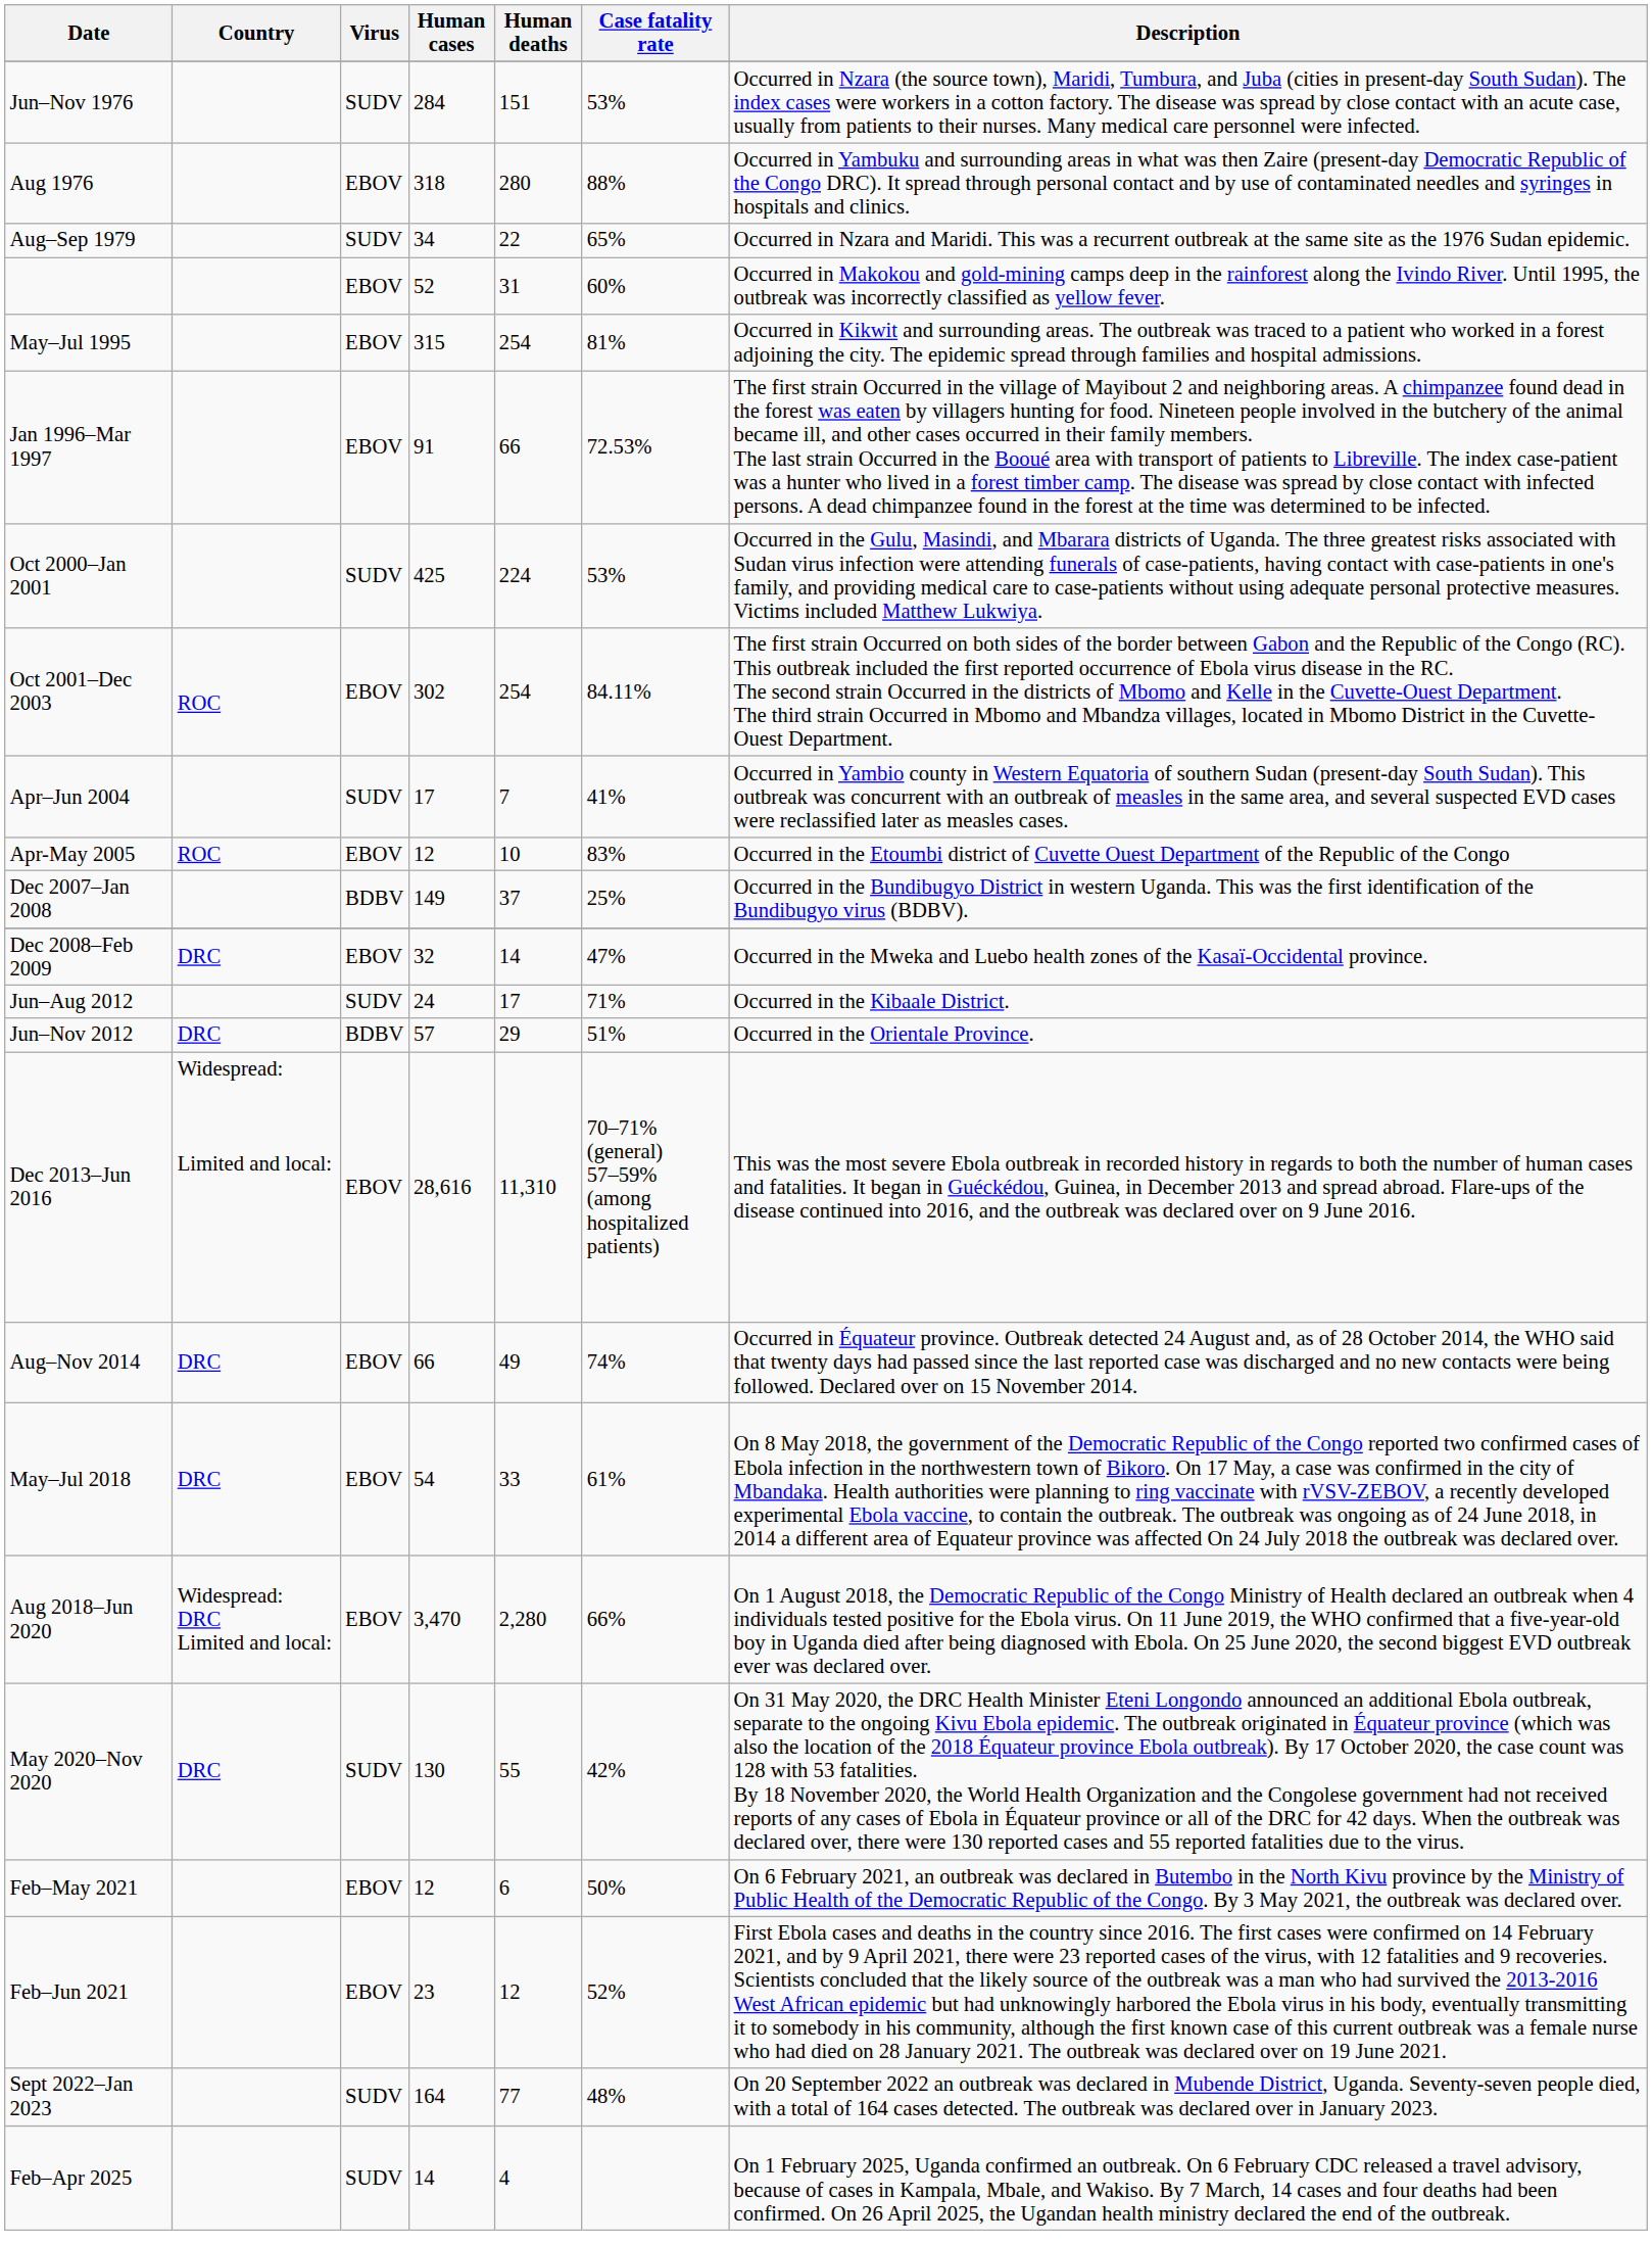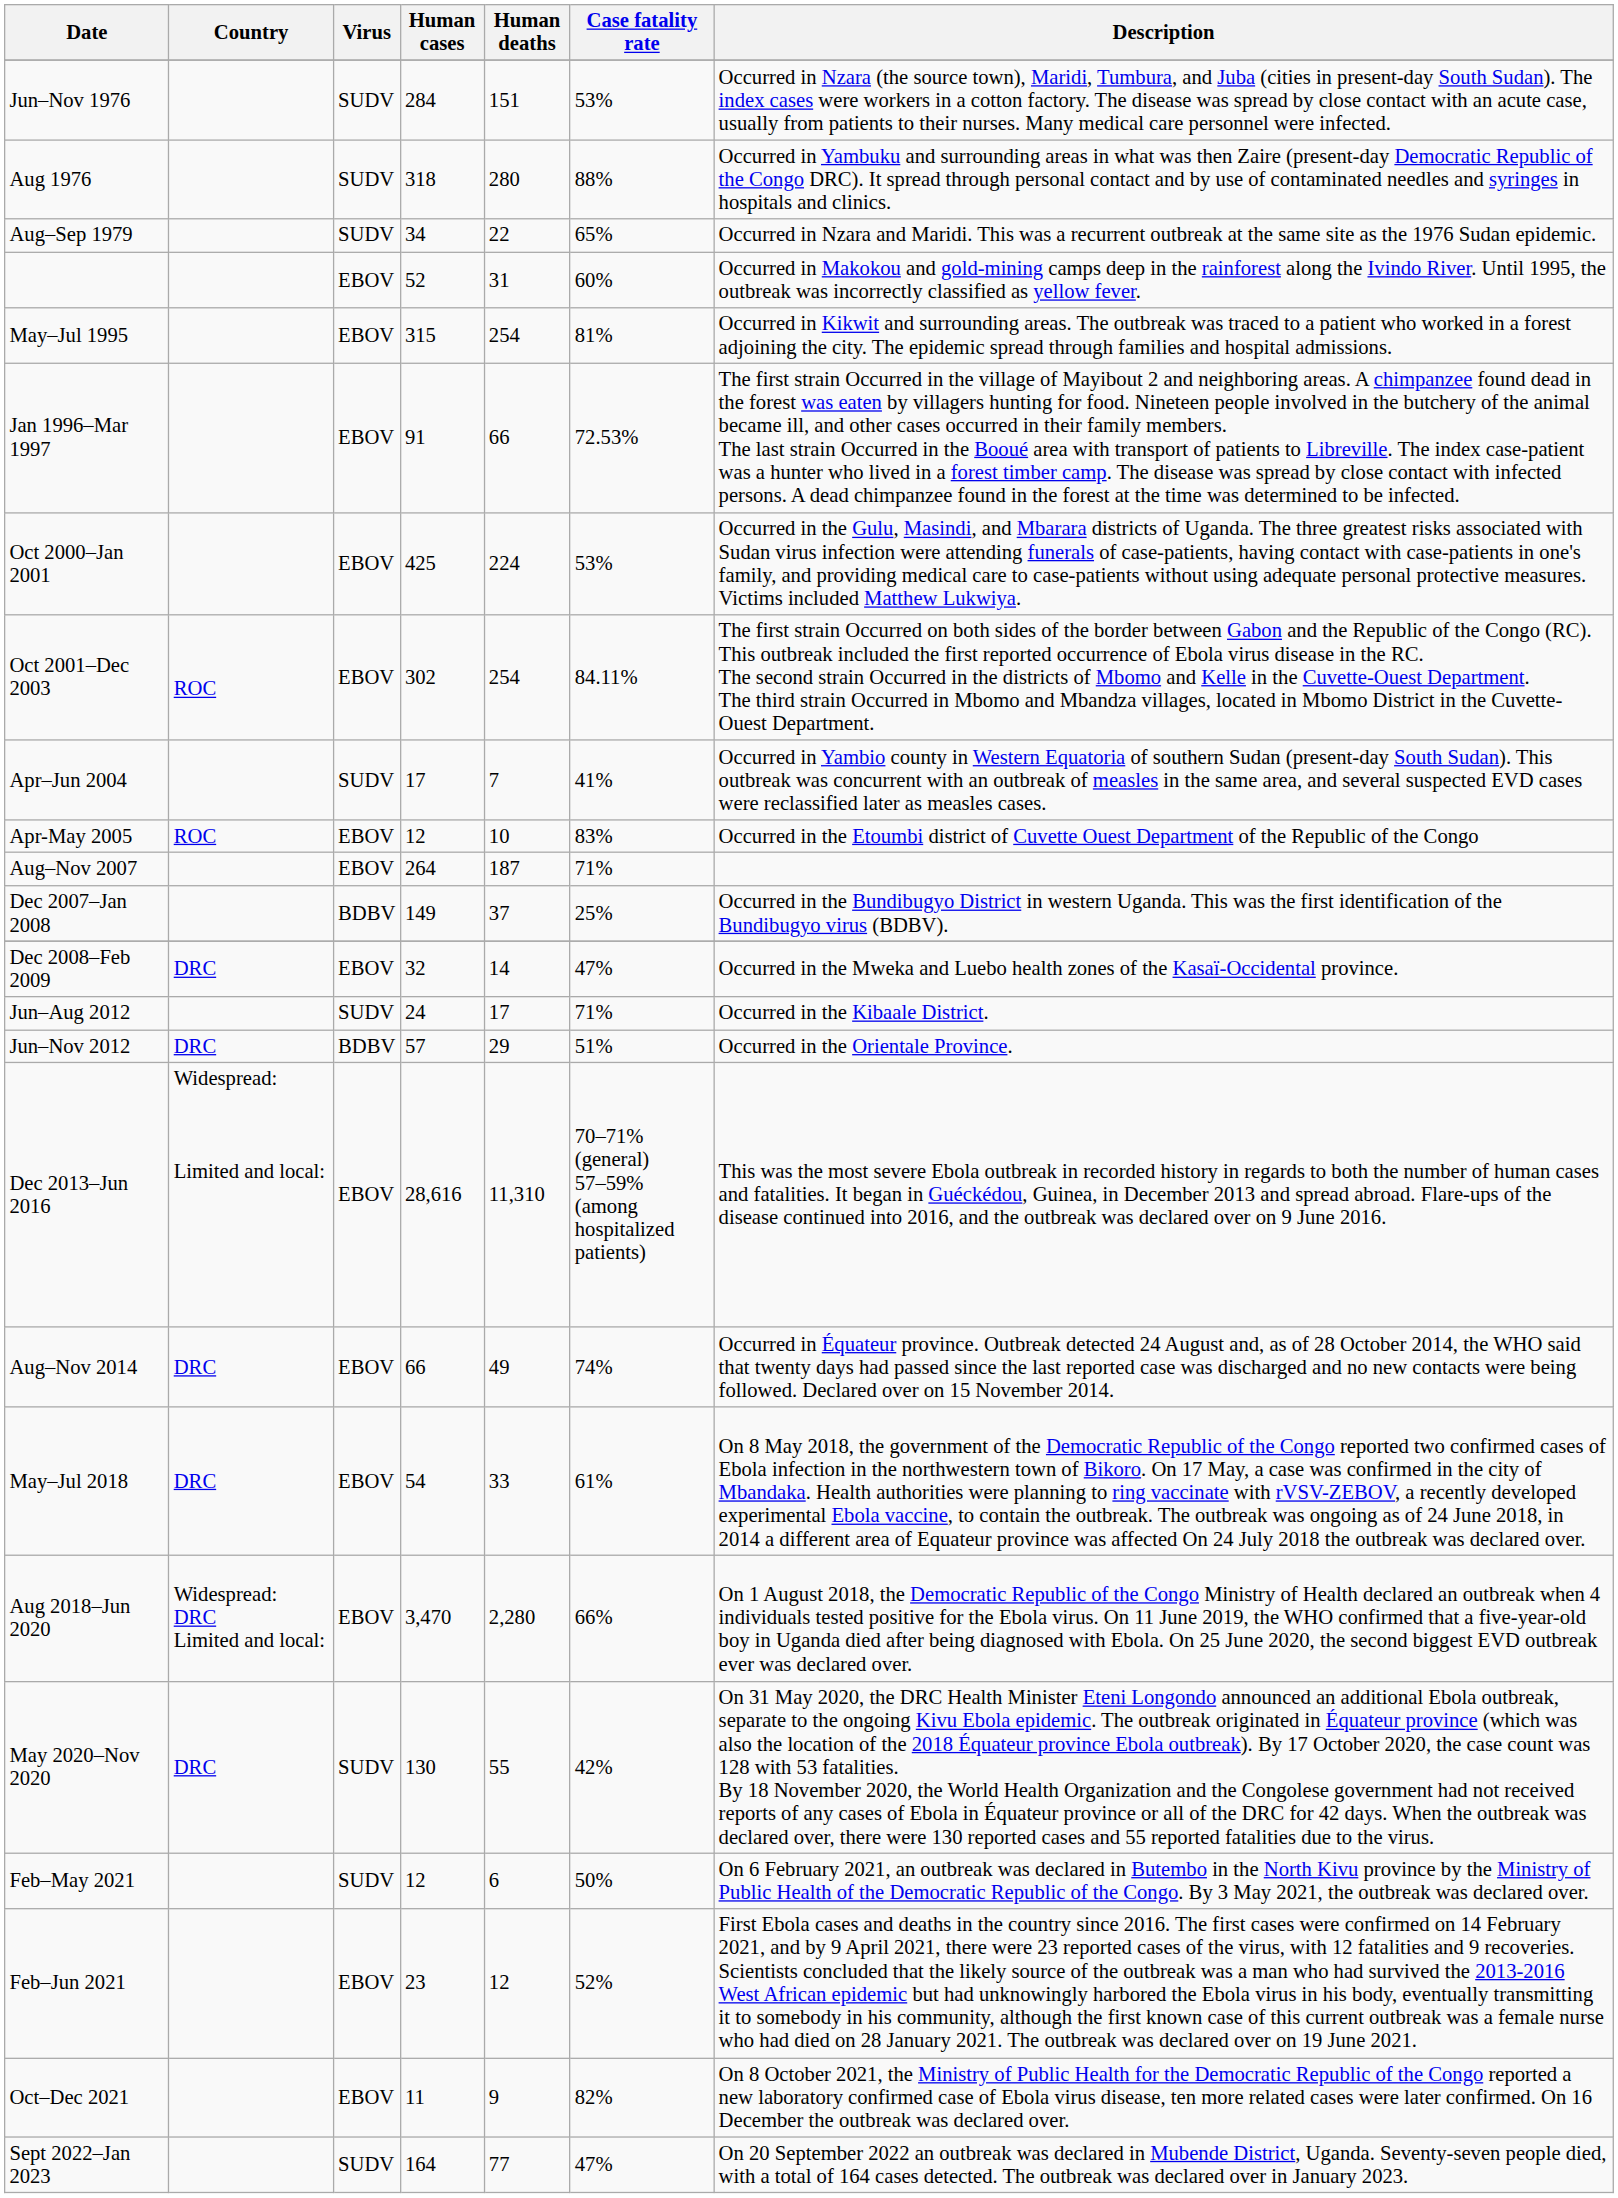 <table class="wikitable sortable">
 <tr>
 <th style="width:120px">Date</th>
 <th style="width:120px">Country</th>
 <th>Virus</th>
 <th data-sort-type="number">Human cases</th>
 <th data-sort-type="number">Human deaths</th>
 <th data-sort-type="number"><a href='#'>Case fatality rate</a></th>
 <th class="unsortable">Description</th>
 </tr>
 <tr>
 </tr>
 <tr>
 <td>Jun–Nov 1976</td>
 <td></td>
 <td>SUDV</td>
 <td>284</td>
 <td>151</td>
 <td>53%</td>
 <td>Occurred in <a href='#'>Nzara</a> (the source town), <a href='#'>Maridi</a>, <a href='#'>Tumbura</a>, and <a href='#'>Juba</a> (cities in present-day <a href='#'>South Sudan</a>). The <a href='#'>index cases</a> were workers in a cotton factory. The disease was spread by close contact with an acute case, usually from patients to their nurses. Many medical care personnel were infected.</td>
 </tr>
 <tr>
 <td>Aug 1976</td>
 <td></td>
-<td>EBOV</td>
+<td>SUDV</td>
 <td>318</td>
 <td>280</td>
 <td>88%</td>
 <td> Occurred in <a href='#'>Yambuku</a> and surrounding areas in what was then Zaire (present-day <a href='#'>Democratic Republic of the Congo</a> DRC). It spread through personal contact and by use of contaminated needles and <a href='#'>syringes</a> in hospitals and clinics.</td>
 </tr>
 <tr>
 <td>Aug–Sep 1979</td>
 <td></td>
 <td>SUDV</td>
 <td>34</td>
 <td>22</td>
 <td>65%</td>
 <td>Occurred in Nzara and Maridi. This was a recurrent outbreak at the same site as the 1976 Sudan epidemic.</td>
 </tr>
 <tr>
 <td></td>
 <td></td>
 <td>EBOV</td>
 <td>52</td>
 <td>31</td>
 <td>60%</td>
 <td>Occurred in <a href='#'>Makokou</a> and <a href='#'>gold-mining</a> camps deep in the <a href='#'>rainforest</a> along the <a href='#'>Ivindo River</a>. Until 1995, the outbreak was incorrectly classified as <a href='#'>yellow fever</a>.</td>
 </tr>
 <tr>
 <td>May–Jul 1995</td>
 <td></td>
 <td>EBOV</td>
 <td>315</td>
 <td>254</td>
 <td>81%</td>
 <td>Occurred in <a href='#'>Kikwit</a> and surrounding areas. The outbreak was traced to a patient who worked in a forest adjoining the city. The epidemic spread through families and hospital admissions.</td>
 </tr>
 <tr>
 <td>Jan 1996–Mar 1997</td>
 <td></td>
 <td>EBOV</td>
 <td>91</td>
 <td>66</td>
 <td>72.53%</td>
 <td>The first strain Occurred in the village of Mayibout 2 and neighboring areas. A <a href='#'>chimpanzee</a> found dead in the forest <a href='#'>was eaten</a> by villagers hunting for food. Nineteen people involved in the butchery of the animal became ill, and other cases occurred in their family members.<br>The last strain Occurred in the <a href='#'>Booué</a> area with transport of patients to <a href='#'>Libreville</a>. The index case-patient was a hunter who lived in a <a href='#'>forest timber camp</a>. The disease was spread by close contact with infected persons. A dead chimpanzee found in the forest at the time was determined to be infected.</td>
 </tr>
 <tr>
 <td>Oct 2000–Jan 2001</td>
 <td></td>
-<td>SUDV</td>
+<td>EBOV</td>
 <td>425</td>
 <td>224</td>
 <td>53%</td>
 <td>Occurred in the <a href='#'>Gulu</a>, <a href='#'>Masindi</a>, and <a href='#'>Mbarara</a> districts of Uganda. The three greatest risks associated with Sudan virus infection were attending <a href='#'>funerals</a> of case-patients, having contact with case-patients in one's family, and providing medical care to case-patients without using adequate personal protective measures. Victims included <a href='#'>Matthew Lukwiya</a>.</td>
 </tr>
 <tr>
 <td>Oct 2001–Dec 2003</td>
 <td><br> <a href='#'>ROC</a></td>
 <td>EBOV</td>
 <td>302</td>
 <td>254</td>
 <td>84.11%</td>
 <td>The first strain Occurred on both sides of the border between <a href='#'>Gabon</a> and the Republic of the Congo (RC). This outbreak included the first reported occurrence of Ebola virus disease in the RC.<br>The second strain Occurred in the districts of <a href='#'>Mbomo</a> and <a href='#'>Kelle</a> in the <a href='#'>Cuvette-Ouest Department</a>.<br>The third strain Occurred in Mbomo and Mbandza villages, located in Mbomo District in the Cuvette-Ouest Department.</td>
 </tr>
 <tr>
 <td>Apr–Jun 2004</td>
 <td></td>
 <td>SUDV</td>
 <td>17</td>
 <td>7</td>
 <td>41%</td>
 <td>Occurred in <a href='#'>Yambio</a> county in <a href='#'>Western Equatoria</a> of southern Sudan (present-day <a href='#'>South Sudan</a>). This outbreak was concurrent with an outbreak of <a href='#'>measles</a> in the same area, and several suspected EVD cases were reclassified later as measles cases.</td>
 </tr>
 <tr>
 <td>Apr-May 2005</td>
 <td> <a href='#'>ROC</a></td>
 <td>EBOV</td>
 <td>12</td>
 <td>10</td>
 <td>83%</td>
 <td>Occurred in the <a href='#'>Etoumbi</a> district of <a href='#'>Cuvette Ouest Department</a> of the Republic of the Congo</td>
+</tr>
+<tr>
+<td>Aug–Nov 2007</td>
+<td></td>
+<td>EBOV</td>
+<td>264</td>
+<td>187</td>
+<td>71%</td>
+<td></td>
 </tr>
 <tr>
 <td>Dec 2007–Jan 2008</td>
 <td></td>
 <td>BDBV</td>
 <td>149</td>
 <td>37</td>
 <td>25%</td>
 <td>Occurred in the <a href='#'>Bundibugyo District</a> in western Uganda. This was the first identification of the <a href='#'>Bundibugyo virus</a> (BDBV).</td>
 </tr>
 <tr>
 </tr>
 <tr>
 <td>Dec 2008–Feb 2009</td>
 <td> <a href='#'>DRC</a></td>
 <td>EBOV</td>
 <td>32</td>
 <td>14</td>
 <td>47%</td>
 <td>Occurred in the Mweka and Luebo health zones of the <a href='#'>Kasaï-Occidental</a> province.</td>
 </tr>
 <tr>
 <td>Jun–Aug 2012</td>
 <td></td>
 <td>SUDV</td>
 <td>24</td>
 <td>17</td>
 <td>71%</td>
 <td>Occurred in the <a href='#'>Kibaale District</a>.</td>
 </tr>
 <tr>
 <td>Jun–Nov 2012</td>
 <td> <a href='#'>DRC</a></td>
 <td>BDBV</td>
 <td>57</td>
 <td>29</td>
 <td>51%</td>
 <td>Occurred in the <a href='#'>Orientale Province</a>.</td>
 </tr>
 <tr>
 <td>Dec 2013–Jun 2016</td>
 <td>Widespread:<br><br><br><br>Limited and local:<br><br><br><br><br><br><br></td>
 <td>EBOV</td>
 <td>28,616</td>
 <td>11,310</td>
 <td>70–71% (general)<br>57–59% (among hospitalized patients) </td>
 <td> This was the most severe Ebola outbreak in recorded history in regards to both the number of human cases and fatalities. It began in <a href='#'>Guéckédou</a>, Guinea, in December 2013 and spread abroad. Flare-ups of the disease continued into 2016, and the outbreak was declared over on 9 June 2016.</td>
 </tr>
 <tr>
 <td>Aug–Nov 2014</td>
 <td> <a href='#'>DRC</a></td>
 <td>EBOV</td>
 <td>66</td>
 <td>49</td>
 <td>74%</td>
 <td> Occurred in <a href='#'>Équateur</a> province. Outbreak detected 24 August and, as of 28 October 2014, the WHO said that twenty days had passed since the last reported case was discharged and no new contacts were being followed. Declared over on 15 November 2014.</td>
 </tr>
 <tr>
 <td>May–Jul 2018</td>
 <td> <a href='#'>DRC</a></td>
 <td>EBOV</td>
 <td>54</td>
 <td>33</td>
 <td>61%</td>
 <td><br>On 8 May 2018, the government of the <a href='#'>Democratic Republic of the Congo</a> reported two confirmed cases of Ebola infection in the northwestern town of <a href='#'>Bikoro</a>. On 17 May, a case was confirmed in the city of <a href='#'>Mbandaka</a>. Health authorities were planning to <a href='#'>ring vaccinate</a> with <a href='#'>rVSV-ZEBOV</a>, a recently developed experimental <a href='#'>Ebola vaccine</a>, to contain the outbreak. The outbreak was ongoing as of 24 June 2018, in 2014 a different area of Equateur province was affected On 24 July 2018 the outbreak was declared over.</td>
 </tr>
 <tr>
 <td>Aug 2018–Jun 2020</td>
 <td>Widespread:<br> <a href='#'>DRC</a><br>Limited and local:<br></td>
 <td>EBOV</td>
 <td>3,470</td>
 <td>2,280</td>
 <td>66%</td>
 <td><br>On 1 August 2018, the <a href='#'>Democratic Republic of the Congo</a> Ministry of Health declared an outbreak when 4 individuals tested positive for the Ebola virus. On 11 June 2019, the WHO confirmed that a five-year-old boy in Uganda died after being diagnosed with Ebola. On 25 June 2020, the second biggest EVD outbreak ever was declared over.</td>
 </tr>
 <tr>
 <td>May 2020–Nov 2020</td>
 <td> <a href='#'>DRC</a></td>
 <td>SUDV</td>
 <td>130</td>
 <td>55</td>
 <td>42%</td>
 <td>On 31 May 2020, the DRC Health Minister <a href='#'>Eteni Longondo</a> announced an additional Ebola outbreak, separate to the ongoing <a href='#'>Kivu Ebola epidemic</a>. The outbreak originated in <a href='#'>Équateur province</a> (which was also the location of the <a href='#'>2018 Équateur province Ebola outbreak</a>). By 17 October 2020, the case count was 128 with 53 fatalities.<br>By 18 November 2020, the World Health Organization and the Congolese government had not received reports of any cases of Ebola in Équateur province or all of the DRC for 42 days. When the outbreak was declared over, there were 130 reported cases and 55 reported fatalities due to the virus.</td>
 </tr>
 <tr>
 <td>Feb–May 2021</td>
 <td></td>
-<td>EBOV</td>
+<td>SUDV</td>
 <td>12</td>
 <td>6</td>
 <td>50%</td>
 <td>On 6 February 2021, an outbreak was declared in <a href='#'>Butembo</a> in the <a href='#'>North Kivu</a> province by the <a href='#'>Ministry of Public Health of the Democratic Republic of the Congo</a>. By 3 May 2021, the outbreak was declared over.</td>
 </tr>
 <tr>
 <td>Feb–Jun 2021</td>
 <td></td>
 <td>EBOV</td>
 <td>23</td>
 <td>12</td>
 <td>52%</td>
 <td>First Ebola cases and deaths in the country since 2016. The first cases were confirmed on 14 February 2021, and by 9 April 2021, there were 23 reported cases of the virus, with 12 fatalities and 9 recoveries. Scientists concluded that the likely source of the outbreak was a man who had survived the <a href='#'>2013-2016 West African epidemic</a> but had unknowingly harbored the Ebola virus in his body, eventually transmitting it to somebody in his community, although the first known case of this current outbreak was a female nurse who had died on 28 January 2021. The outbreak was declared over on 19 June 2021.</td>
 </tr>
 <tr>
+<td>Oct–Dec 2021</td>
+<td></td>
+<td>EBOV</td>
+<td>11</td>
+<td>9</td>
+<td>82%</td>
+<td>On 8 October 2021, the <a href='#'>Ministry of Public Health for the Democratic Republic of the Congo</a> reported a new laboratory confirmed case of Ebola virus disease, ten more related cases were later confirmed. On 16 December the outbreak was declared over.</td>
+</tr>
+<tr>
 <td>Sept 2022–Jan 2023</td>
 <td></td>
 <td>SUDV</td>
 <td>164</td>
 <td>77</td>
-<td>48%</td>
+<td>47%</td>
 <td>On 20 September 2022 an outbreak was declared in <a href='#'>Mubende District</a>, Uganda. Seventy-seven people died, with a total of 164 cases detected. The outbreak was declared over in January 2023.</td>
 </tr>
-<tr>
-<td>Feb–Apr 2025</td>
-<td></td>
-<td>SUDV</td>
-<td>14</td>
-<td>4</td>
-<td></td>
-<td><br>On 1 February 2025, Uganda confirmed an outbreak. On 6 February CDC released a travel advisory, because of cases in Kampala, Mbale, and Wakiso. By 7 March, 14 cases and four deaths had been confirmed. On 26 April 2025, the Ugandan health ministry declared the end of the outbreak.</td>
-</tr>
 </table>
